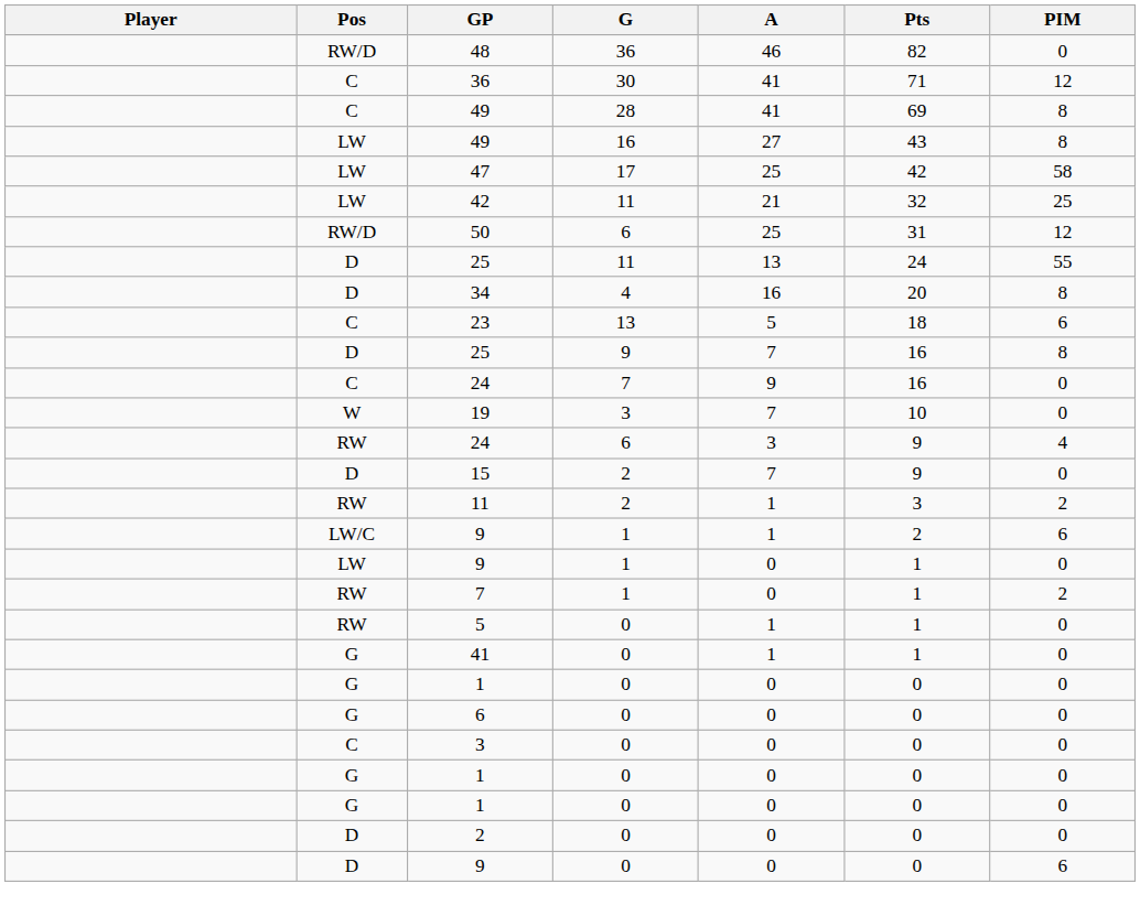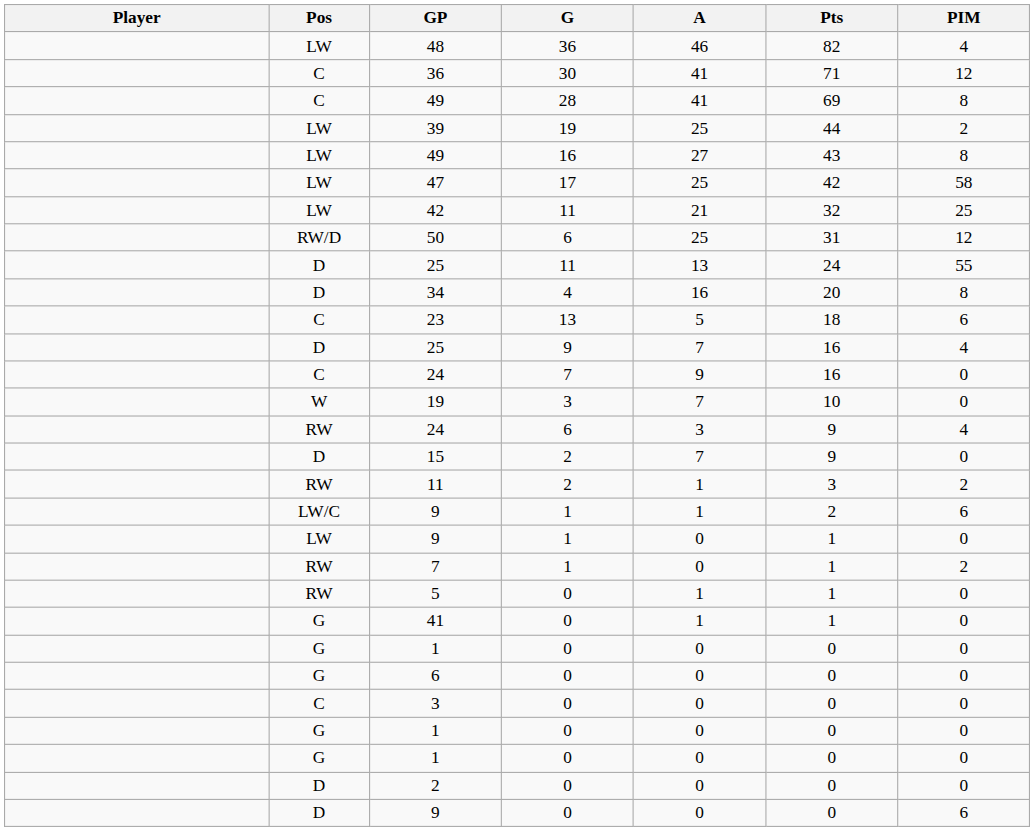 <table class="wikitable sortable" width="60%">
 <tr ALIGN="center">
 <th bgcolor="#DDDDFF" width="10%">Player</th>
 <th bgcolor="#DDDDFF" width="3%" title="Position">Pos</th>
 <th bgcolor="#DDDDFF" width="5%" title="Games played">GP</th>
 <th bgcolor="#DDDDFF" width="5%" title="Goals">G</th>
 <th bgcolor="#DDDDFF" width="5%" title="Assists">A</th>
 <th bgcolor="#DDDDFF" width="5%" title="Points">Pts</th>
 <th bgcolor="#DDDDFF" width="5%" title="Penalties in Minutes">PIM</th>
 </tr>
 <tr align="center">
 <td align="right"></td>
-<td>RW/D</td>
+<td>LW</td>
 <td>48</td>
 <td>36</td>
 <td>46</td>
 <td>82</td>
-<td>0</td>
+<td>4</td>
 </tr>
 <tr align="center">
 <td align="right"></td>
 <td>C</td>
 <td>36</td>
 <td>30</td>
 <td>41</td>
 <td>71</td>
 <td>12</td>
 </tr>
 <tr align="center">
 <td align="right"></td>
 <td>C</td>
 <td>49</td>
 <td>28</td>
 <td>41</td>
 <td>69</td>
 <td>8</td>
+</tr>
+<tr align="center">
+<td align="right"></td>
+<td>LW</td>
+<td>39</td>
+<td>19</td>
+<td>25</td>
+<td>44</td>
+<td>2</td>
 </tr>
 <tr align="center">
 <td align="right"></td>
 <td>LW</td>
 <td>49</td>
 <td>16</td>
 <td>27</td>
 <td>43</td>
 <td>8</td>
 </tr>
 <tr align="center">
 <td align="right"></td>
 <td>LW</td>
 <td>47</td>
 <td>17</td>
 <td>25</td>
 <td>42</td>
 <td>58</td>
 </tr>
 <tr align="center">
 <td align="right"></td>
 <td>LW</td>
 <td>42</td>
 <td>11</td>
 <td>21</td>
 <td>32</td>
 <td>25</td>
 </tr>
 <tr align="center">
 <td align="right"></td>
 <td>RW/D</td>
 <td>50</td>
 <td>6</td>
 <td>25</td>
 <td>31</td>
 <td>12</td>
 </tr>
 <tr align="center">
 <td align="right"></td>
 <td>D</td>
 <td>25</td>
 <td>11</td>
 <td>13</td>
 <td>24</td>
 <td>55</td>
 </tr>
 <tr align="center">
 <td align="right"></td>
 <td>D</td>
 <td>34</td>
 <td>4</td>
 <td>16</td>
 <td>20</td>
 <td>8</td>
 </tr>
 <tr align="center">
 <td align="right"></td>
 <td>C</td>
 <td>23</td>
 <td>13</td>
 <td>5</td>
 <td>18</td>
 <td>6</td>
 </tr>
 <tr align="center">
 <td align="right"></td>
 <td>D</td>
 <td>25</td>
 <td>9</td>
 <td>7</td>
 <td>16</td>
-<td>8</td>
+<td>4</td>
 </tr>
 <tr align="center">
 <td align="right"></td>
 <td>C</td>
 <td>24</td>
 <td>7</td>
 <td>9</td>
 <td>16</td>
 <td>0</td>
 </tr>
 <tr align="center">
 <td align="right"></td>
 <td>W</td>
 <td>19</td>
 <td>3</td>
 <td>7</td>
 <td>10</td>
 <td>0</td>
 </tr>
 <tr align="center">
 <td align="right"></td>
 <td>RW</td>
 <td>24</td>
 <td>6</td>
 <td>3</td>
 <td>9</td>
 <td>4</td>
 </tr>
 <tr align="center">
 <td align="right"></td>
 <td>D</td>
 <td>15</td>
 <td>2</td>
 <td>7</td>
 <td>9</td>
 <td>0</td>
 </tr>
 <tr align="center">
 <td align="right"></td>
 <td>RW</td>
 <td>11</td>
 <td>2</td>
 <td>1</td>
 <td>3</td>
 <td>2</td>
 </tr>
 <tr align="center">
 <td align="right"></td>
 <td>LW/C</td>
 <td>9</td>
 <td>1</td>
 <td>1</td>
 <td>2</td>
 <td>6</td>
 </tr>
 <tr align="center">
 <td align="right"></td>
 <td>LW</td>
 <td>9</td>
 <td>1</td>
 <td>0</td>
 <td>1</td>
 <td>0</td>
 </tr>
 <tr align="center">
 <td align="right"></td>
 <td>RW</td>
 <td>7</td>
 <td>1</td>
 <td>0</td>
 <td>1</td>
 <td>2</td>
 </tr>
 <tr align="center">
 <td align="right"></td>
 <td>RW</td>
 <td>5</td>
 <td>0</td>
 <td>1</td>
 <td>1</td>
 <td>0</td>
 </tr>
 <tr align="center">
 <td align="right"></td>
 <td>G</td>
 <td>41</td>
 <td>0</td>
 <td>1</td>
 <td>1</td>
 <td>0</td>
 </tr>
 <tr align="center">
 <td align="right"></td>
 <td>G</td>
 <td>1</td>
 <td>0</td>
 <td>0</td>
 <td>0</td>
 <td>0</td>
 </tr>
 <tr align="center">
 <td align="right"></td>
 <td>G</td>
 <td>6</td>
 <td>0</td>
 <td>0</td>
 <td>0</td>
 <td>0</td>
 </tr>
 <tr align="center">
 <td align="right"></td>
 <td>C</td>
 <td>3</td>
 <td>0</td>
 <td>0</td>
 <td>0</td>
 <td>0</td>
 </tr>
 <tr align="center">
 <td align="right"></td>
 <td>G</td>
 <td>1</td>
 <td>0</td>
 <td>0</td>
 <td>0</td>
 <td>0</td>
 </tr>
 <tr align="center">
 <td align="right"></td>
 <td>G</td>
 <td>1</td>
 <td>0</td>
 <td>0</td>
 <td>0</td>
 <td>0</td>
 </tr>
 <tr align="center">
 <td align="right"></td>
 <td>D</td>
 <td>2</td>
 <td>0</td>
 <td>0</td>
 <td>0</td>
 <td>0</td>
 </tr>
 <tr align="center">
 <td align="right"></td>
 <td>D</td>
 <td>9</td>
 <td>0</td>
 <td>0</td>
 <td>0</td>
 <td>6</td>
 </tr>
 </table>
